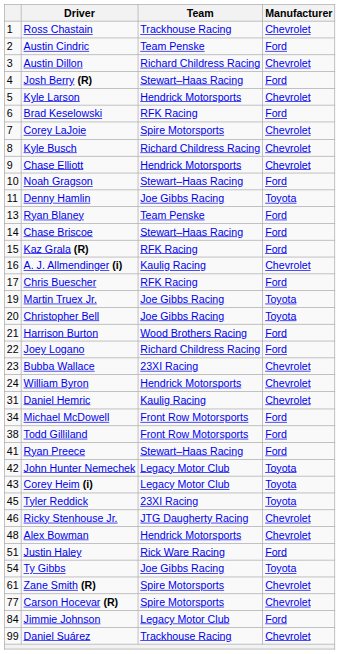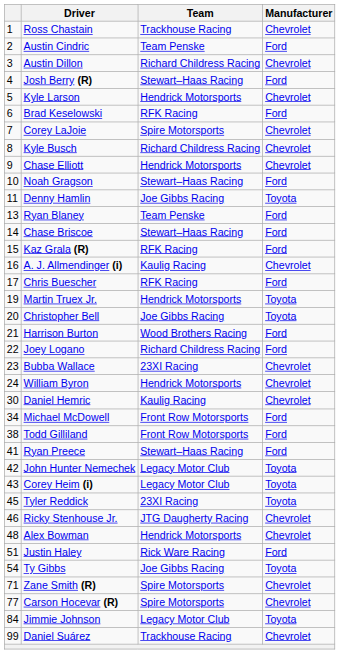 <table class="wikitable" style="font-size:95%">
 <tr>
 <th></th>
 <th>Driver</th>
 <th>Team</th>
 <th>Manufacturer</th>
 </tr>
 <tr>
 <td>1</td>
 <td><a href='#'>Ross Chastain</a></td>
 <td><a href='#'>Trackhouse Racing</a></td>
 <td><a href='#'>Chevrolet</a></td>
 </tr>
 <tr>
 <td>2</td>
 <td><a href='#'>Austin Cindric</a></td>
 <td><a href='#'>Team Penske</a></td>
 <td><a href='#'>Ford</a></td>
 </tr>
 <tr>
 <td>3</td>
 <td><a href='#'>Austin Dillon</a></td>
 <td nowrap><a href='#'>Richard Childress Racing</a></td>
 <td><a href='#'>Chevrolet</a></td>
 </tr>
 <tr>
 <td>4</td>
 <td><a href='#'>Josh Berry</a> <strong>(R)</strong></td>
 <td><a href='#'>Stewart–Haas Racing</a></td>
 <td><a href='#'>Ford</a></td>
 </tr>
 <tr>
 <td>5</td>
 <td><a href='#'>Kyle Larson</a></td>
 <td><a href='#'>Hendrick Motorsports</a></td>
 <td><a href='#'>Chevrolet</a></td>
 </tr>
 <tr>
 <td>6</td>
 <td><a href='#'>Brad Keselowski</a></td>
 <td><a href='#'>RFK Racing</a></td>
 <td><a href='#'>Ford</a></td>
 </tr>
 <tr>
 <td>7</td>
 <td><a href='#'>Corey LaJoie</a></td>
 <td><a href='#'>Spire Motorsports</a></td>
 <td><a href='#'>Chevrolet</a></td>
 </tr>
 <tr>
 <td>8</td>
 <td><a href='#'>Kyle Busch</a></td>
 <td><a href='#'>Richard Childress Racing</a></td>
 <td><a href='#'>Chevrolet</a></td>
 </tr>
 <tr>
 <td>9</td>
 <td><a href='#'>Chase Elliott</a></td>
 <td><a href='#'>Hendrick Motorsports</a></td>
 <td><a href='#'>Chevrolet</a></td>
 </tr>
 <tr>
 <td>10</td>
 <td><a href='#'>Noah Gragson</a></td>
 <td><a href='#'>Stewart–Haas Racing</a></td>
 <td><a href='#'>Ford</a></td>
 </tr>
 <tr>
 <td>11</td>
 <td><a href='#'>Denny Hamlin</a></td>
 <td><a href='#'>Joe Gibbs Racing</a></td>
 <td><a href='#'>Toyota</a></td>
 </tr>
 <tr>
 <td>13</td>
 <td><a href='#'>Ryan Blaney</a></td>
 <td><a href='#'>Team Penske</a></td>
 <td><a href='#'>Ford</a></td>
 </tr>
 <tr>
 <td>14</td>
 <td><a href='#'>Chase Briscoe</a></td>
 <td><a href='#'>Stewart–Haas Racing</a></td>
 <td><a href='#'>Ford</a></td>
 </tr>
 <tr>
 <td>15</td>
 <td><a href='#'>Kaz Grala</a> <strong>(R)</strong></td>
 <td><a href='#'>RFK Racing</a></td>
 <td><a href='#'>Ford</a></td>
 </tr>
 <tr>
 <td>16</td>
 <td><a href='#'>A. J. Allmendinger</a> <strong>(i)</strong></td>
 <td><a href='#'>Kaulig Racing</a></td>
 <td><a href='#'>Chevrolet</a></td>
 </tr>
 <tr>
 <td>17</td>
 <td><a href='#'>Chris Buescher</a></td>
 <td><a href='#'>RFK Racing</a></td>
 <td><a href='#'>Ford</a></td>
 </tr>
 <tr>
 <td>19</td>
 <td><a href='#'>Martin Truex Jr.</a></td>
-<td><a href='#'>Joe Gibbs Racing</a></td>
+<td><a href='#'>Hendrick Motorsports</a></td>
 <td><a href='#'>Toyota</a></td>
 </tr>
 <tr>
 <td>20</td>
 <td><a href='#'>Christopher Bell</a></td>
 <td><a href='#'>Joe Gibbs Racing</a></td>
 <td><a href='#'>Toyota</a></td>
 </tr>
 <tr>
 <td>21</td>
 <td><a href='#'>Harrison Burton</a></td>
 <td><a href='#'>Wood Brothers Racing</a></td>
 <td><a href='#'>Ford</a></td>
 </tr>
 <tr>
 <td>22</td>
 <td><a href='#'>Joey Logano</a></td>
 <td><a href='#'>Richard Childress Racing</a></td>
 <td><a href='#'>Ford</a></td>
 </tr>
 <tr>
 <td>23</td>
 <td><a href='#'>Bubba Wallace</a></td>
 <td><a href='#'>23XI Racing</a></td>
 <td><a href='#'>Chevrolet</a></td>
 </tr>
 <tr>
 <td>24</td>
 <td><a href='#'>William Byron</a></td>
 <td><a href='#'>Hendrick Motorsports</a></td>
 <td><a href='#'>Chevrolet</a></td>
 </tr>
 <tr>
-<td>31</td>
+<td>30</td>
 <td><a href='#'>Daniel Hemric</a></td>
 <td><a href='#'>Kaulig Racing</a></td>
 <td><a href='#'>Chevrolet</a></td>
 </tr>
 <tr>
 <td>34</td>
 <td><a href='#'>Michael McDowell</a></td>
 <td><a href='#'>Front Row Motorsports</a></td>
 <td><a href='#'>Ford</a></td>
 </tr>
 <tr>
 <td>38</td>
 <td><a href='#'>Todd Gilliland</a></td>
 <td><a href='#'>Front Row Motorsports</a></td>
 <td><a href='#'>Ford</a></td>
 </tr>
 <tr>
 <td>41</td>
 <td><a href='#'>Ryan Preece</a></td>
 <td><a href='#'>Stewart–Haas Racing</a></td>
 <td><a href='#'>Ford</a></td>
 </tr>
 <tr>
 <td>42</td>
 <td><a href='#'>John Hunter Nemechek</a></td>
 <td><a href='#'>Legacy Motor Club</a></td>
 <td><a href='#'>Toyota</a></td>
 </tr>
 <tr>
 <td>43</td>
 <td><a href='#'>Corey Heim</a> <strong>(i)</strong></td>
 <td><a href='#'>Legacy Motor Club</a></td>
 <td><a href='#'>Toyota</a></td>
 </tr>
 <tr>
 <td>45</td>
 <td><a href='#'>Tyler Reddick</a></td>
 <td><a href='#'>23XI Racing</a></td>
 <td><a href='#'>Toyota</a></td>
 </tr>
 <tr>
 <td>46</td>
 <td nowrap><a href='#'>Ricky Stenhouse Jr.</a></td>
 <td><a href='#'>JTG Daugherty Racing</a></td>
 <td><a href='#'>Chevrolet</a></td>
 </tr>
 <tr>
 <td>48</td>
 <td><a href='#'>Alex Bowman</a></td>
 <td><a href='#'>Hendrick Motorsports</a></td>
 <td><a href='#'>Chevrolet</a></td>
 </tr>
 <tr>
 <td>51</td>
 <td><a href='#'>Justin Haley</a></td>
 <td><a href='#'>Rick Ware Racing</a></td>
 <td><a href='#'>Ford</a></td>
 </tr>
 <tr>
 <td>54</td>
 <td><a href='#'>Ty Gibbs</a></td>
 <td><a href='#'>Joe Gibbs Racing</a></td>
 <td><a href='#'>Toyota</a></td>
 </tr>
 <tr>
-<td>61</td>
+<td>71</td>
 <td><a href='#'>Zane Smith</a> <strong>(R)</strong></td>
 <td><a href='#'>Spire Motorsports</a></td>
 <td><a href='#'>Chevrolet</a></td>
 </tr>
 <tr>
 <td>77</td>
 <td><a href='#'>Carson Hocevar</a> <strong>(R)</strong></td>
 <td><a href='#'>Spire Motorsports</a></td>
 <td><a href='#'>Chevrolet</a></td>
 </tr>
 <tr>
 <td>84</td>
 <td><a href='#'>Jimmie Johnson</a></td>
 <td><a href='#'>Legacy Motor Club</a></td>
-<td><a href='#'>Ford</a></td>
+<td><a href='#'>Toyota</a></td>
 </tr>
 <tr>
 <td>99</td>
 <td><a href='#'>Daniel Suárez</a></td>
 <td><a href='#'>Trackhouse Racing</a></td>
 <td><a href='#'>Chevrolet</a></td>
 </tr>
 <tr>
 <th colspan="4"></th>
 </tr>
 </table>
